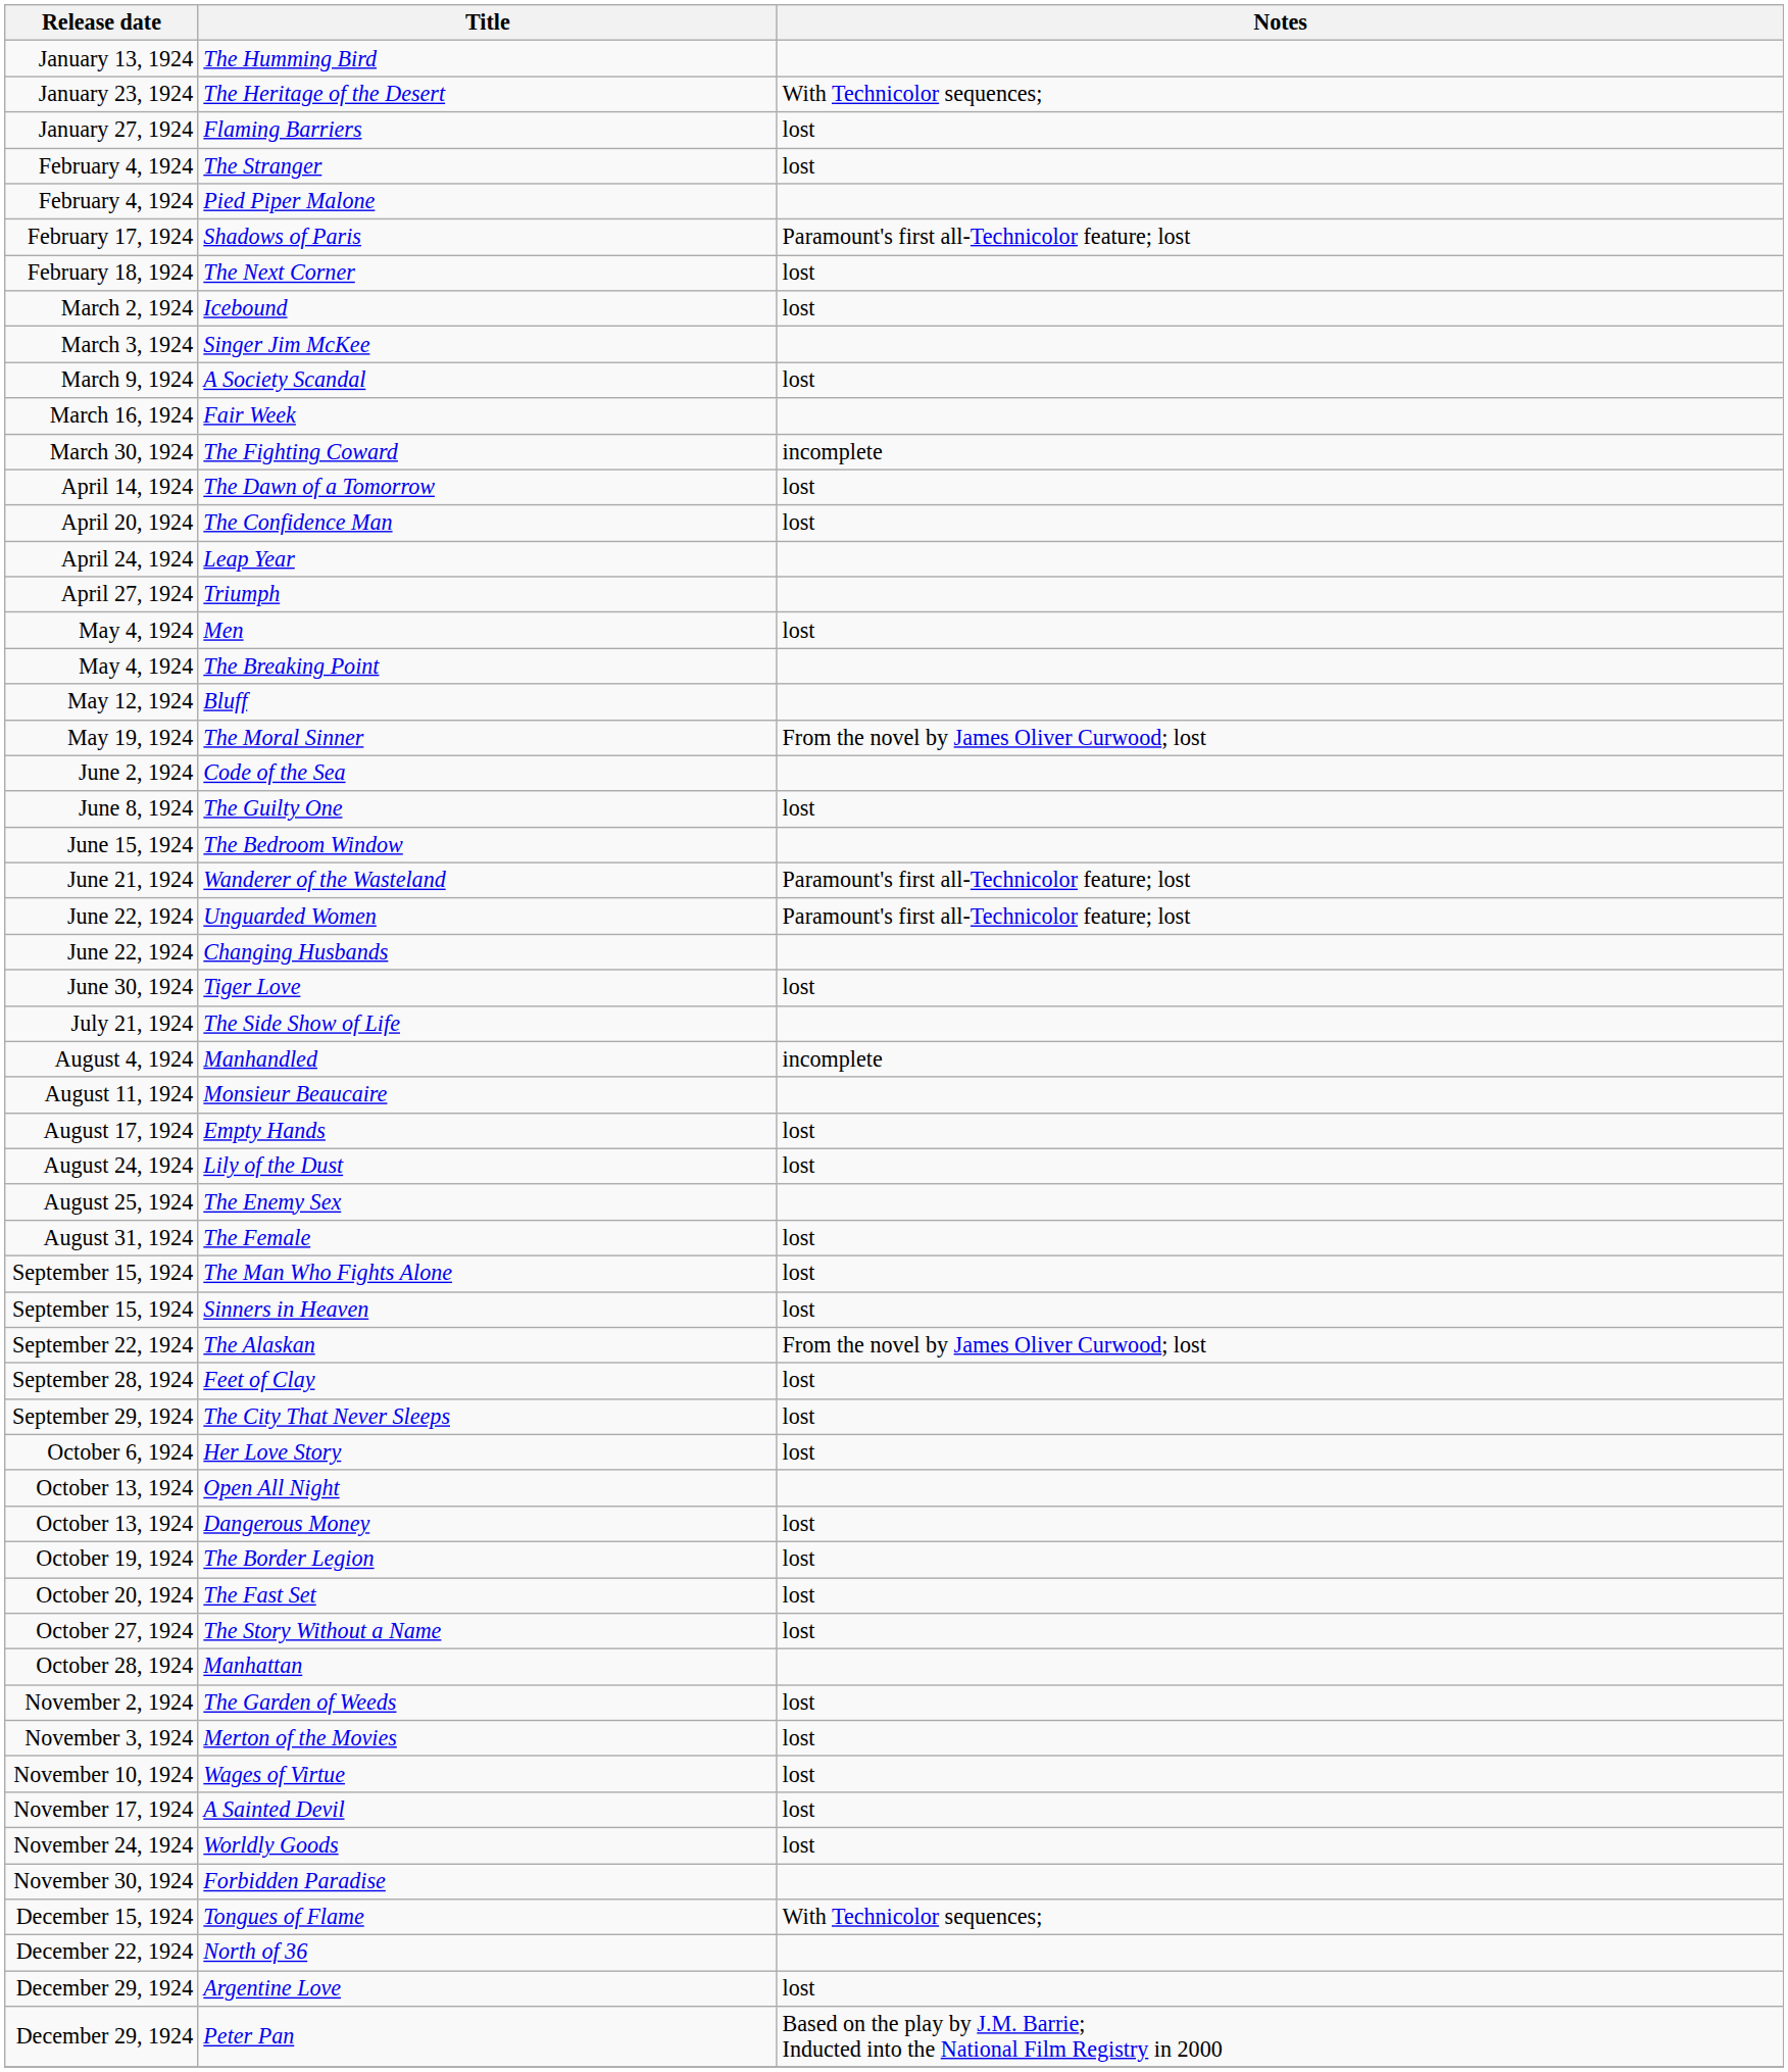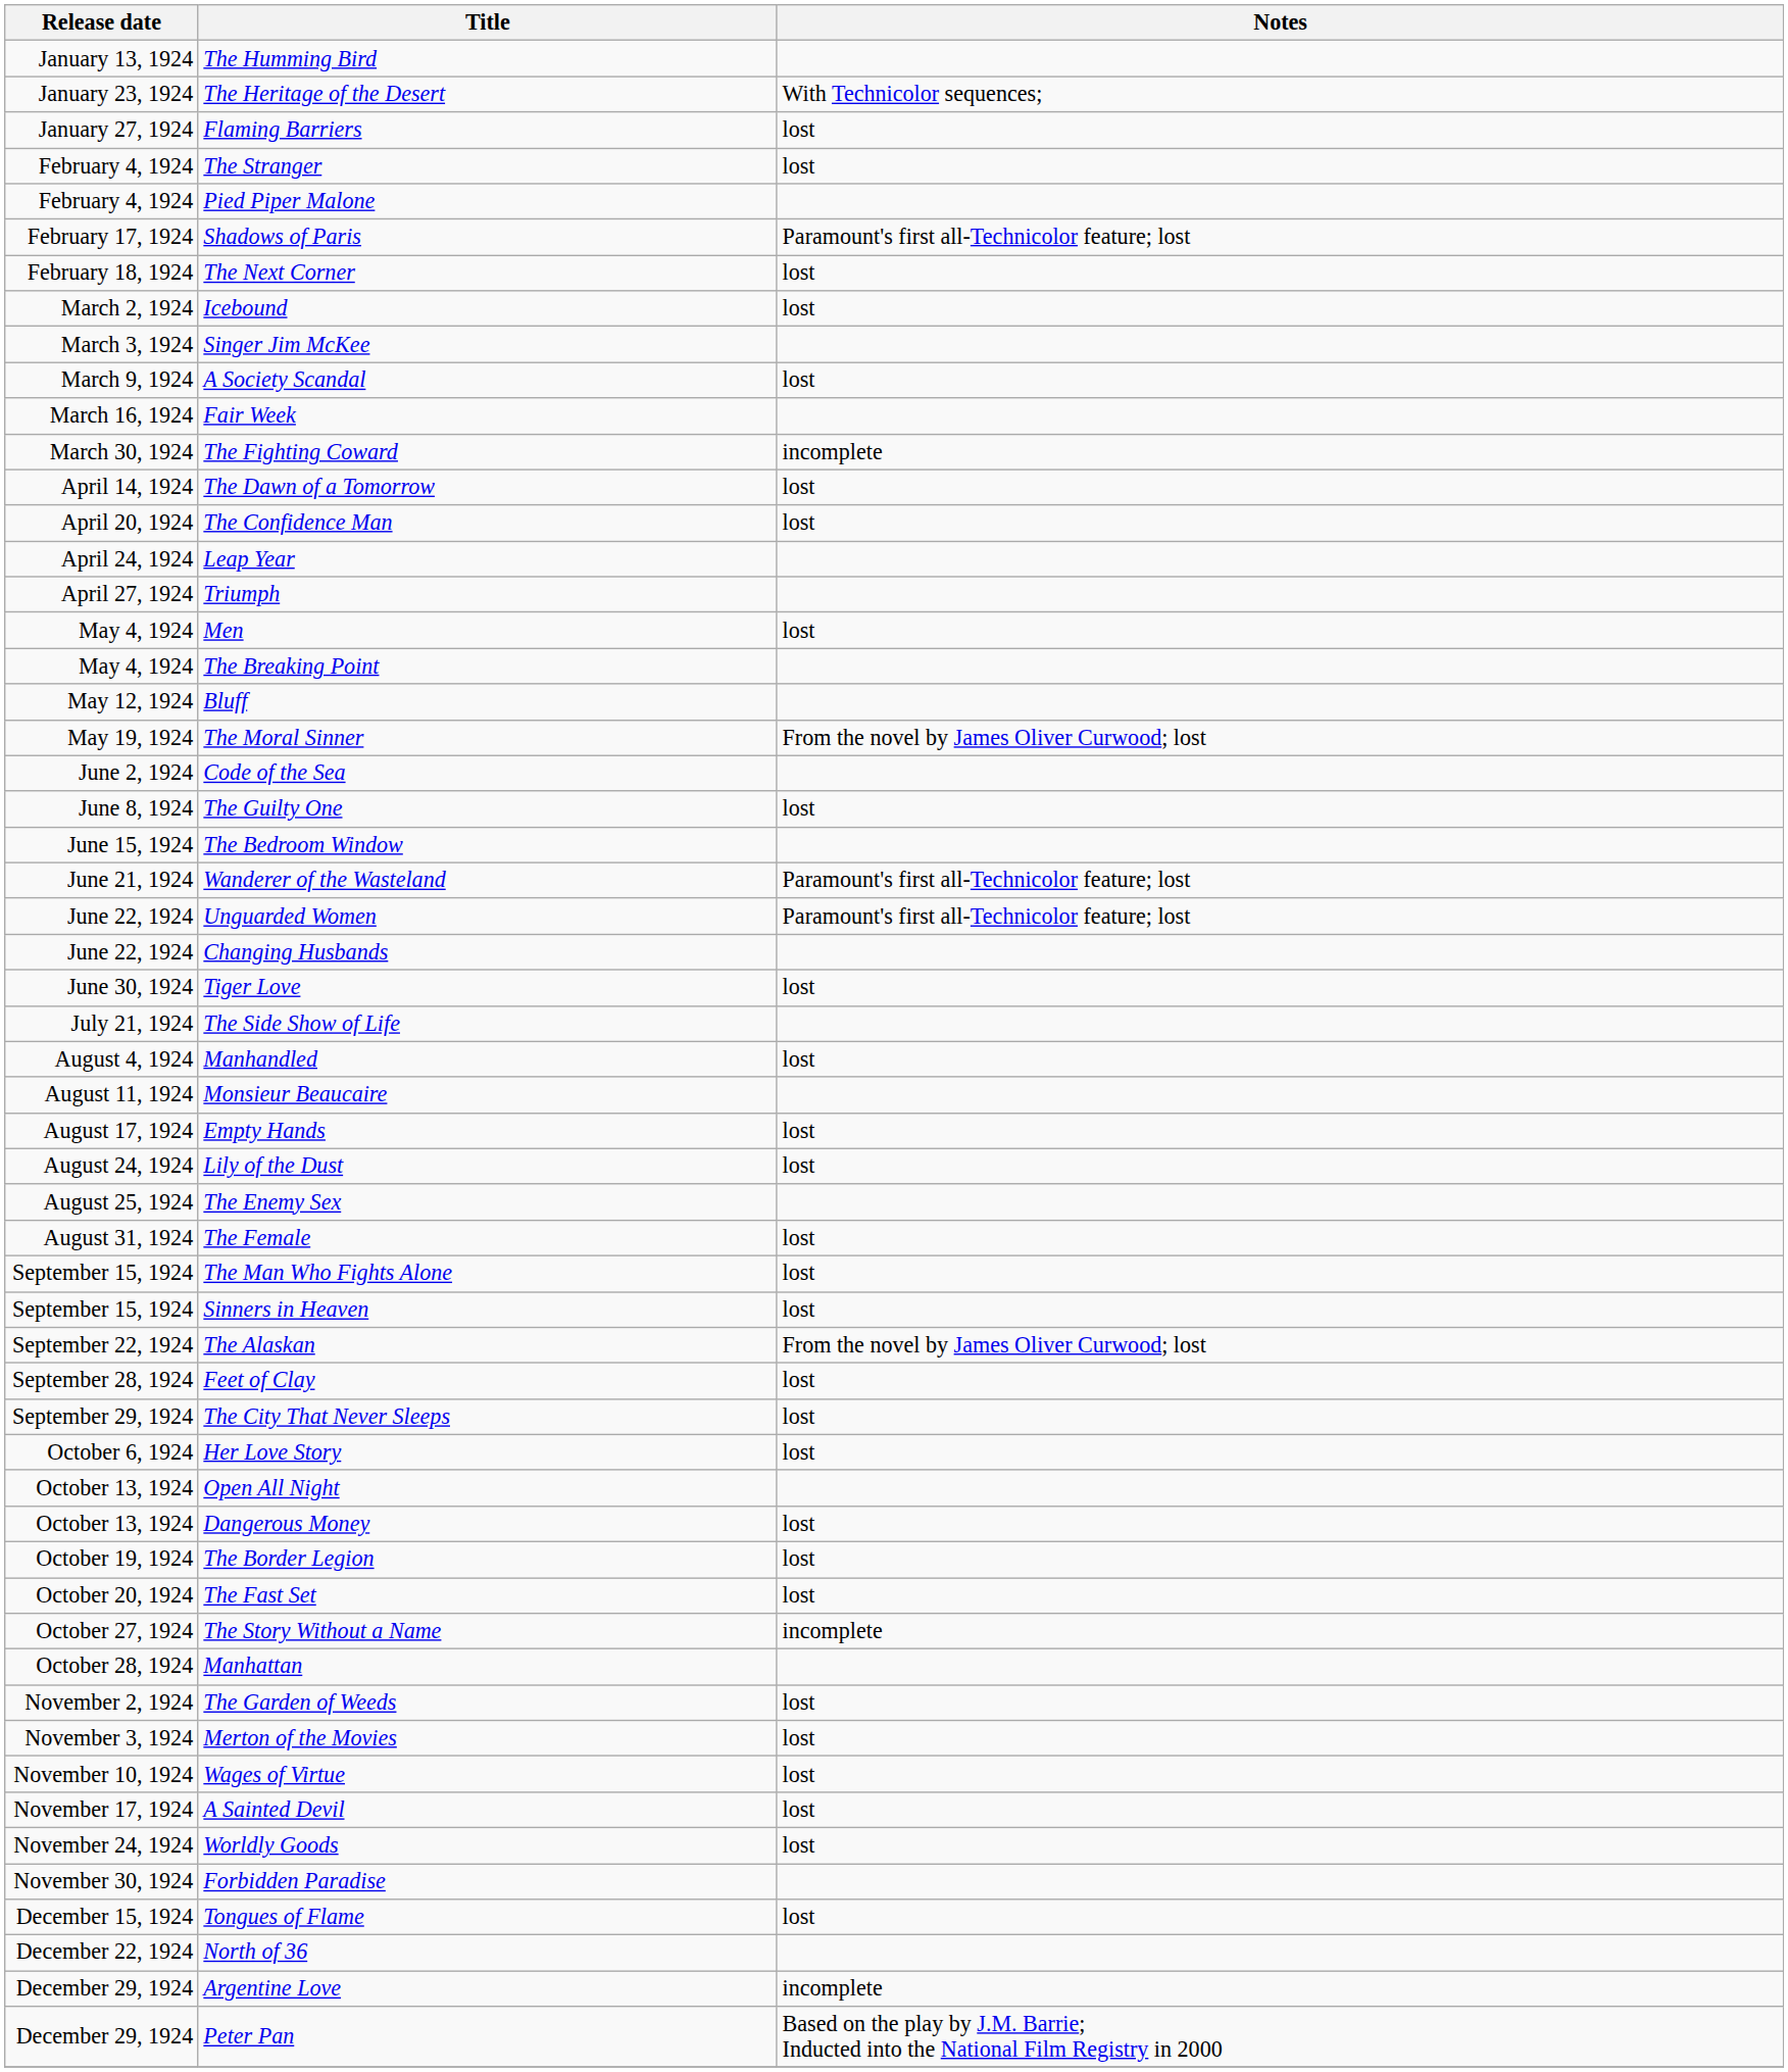 <table class="wikitable sortable" style="width:100%;">
 <tr>
 <th scope="col" style="width:130px;">Release date</th>
 <th>Title</th>
 <th>Notes</th>
 </tr>
 <tr>
 <td style="text-align:right;">January 13, 1924</td>
 <td><em><a href='#'>The Humming Bird</a></em></td>
 <td></td>
 </tr>
 <tr>
 <td style="text-align:right;">January 23, 1924</td>
 <td><em><a href='#'>The Heritage of the Desert</a></em></td>
 <td>With <a href='#'>Technicolor</a> sequences;</td>
 </tr>
 <tr>
 <td style="text-align:right;">January 27, 1924</td>
 <td><em><a href='#'>Flaming Barriers</a></em></td>
 <td>lost</td>
 </tr>
 <tr>
 <td style="text-align:right;">February 4, 1924</td>
 <td><em><a href='#'>The Stranger</a></em></td>
 <td>lost</td>
 </tr>
 <tr>
 <td style="text-align:right;">February 4, 1924</td>
 <td><em><a href='#'>Pied Piper Malone</a></em></td>
 <td></td>
 </tr>
 <tr>
 <td style="text-align:right;">February 17, 1924</td>
 <td><em><a href='#'>Shadows of Paris</a></em></td>
 <td>Paramount's first all-<a href='#'>Technicolor</a> feature; lost</td>
 </tr>
 <tr>
 <td style="text-align:right;">February 18, 1924</td>
 <td><em><a href='#'>The Next Corner</a></em></td>
 <td>lost</td>
 </tr>
 <tr>
 <td style="text-align:right;">March 2, 1924</td>
 <td><em><a href='#'>Icebound</a></em></td>
 <td>lost</td>
 </tr>
 <tr>
 <td style="text-align:right;">March 3, 1924</td>
 <td><em><a href='#'>Singer Jim McKee</a></em></td>
 <td></td>
 </tr>
 <tr>
 <td style="text-align:right;">March 9, 1924</td>
 <td><em><a href='#'>A Society Scandal</a></em></td>
 <td>lost</td>
 </tr>
 <tr>
 <td style="text-align:right;">March 16, 1924</td>
 <td><em><a href='#'>Fair Week</a></em></td>
 <td></td>
 </tr>
 <tr>
 <td style="text-align:right;">March 30, 1924</td>
 <td><em><a href='#'>The Fighting Coward</a></em></td>
 <td>incomplete</td>
 </tr>
 <tr>
 <td style="text-align:right;">April 14, 1924</td>
 <td><em><a href='#'>The Dawn of a Tomorrow</a></em></td>
 <td>lost</td>
 </tr>
 <tr>
 <td style="text-align:right;">April 20, 1924</td>
 <td><em><a href='#'>The Confidence Man</a></em></td>
 <td>lost</td>
 </tr>
 <tr>
 <td style="text-align:right;">April 24, 1924</td>
 <td><em><a href='#'>Leap Year</a></em></td>
 <td></td>
 </tr>
 <tr>
 <td style="text-align:right;">April 27, 1924</td>
 <td><em><a href='#'>Triumph</a></em></td>
 <td></td>
 </tr>
 <tr>
 <td style="text-align:right;">May 4, 1924</td>
 <td><em><a href='#'>Men</a></em></td>
 <td>lost</td>
 </tr>
 <tr>
 <td style="text-align:right;">May 4, 1924</td>
 <td><em><a href='#'>The Breaking Point</a></em></td>
 <td></td>
 </tr>
 <tr>
 <td style="text-align:right;">May 12, 1924</td>
 <td><em><a href='#'>Bluff</a></em></td>
 <td></td>
 </tr>
 <tr>
 <td style="text-align:right;">May 19, 1924</td>
 <td><em><a href='#'>The Moral Sinner</a></em></td>
 <td>From the novel by <a href='#'>James Oliver Curwood</a>; lost</td>
 </tr>
 <tr>
 <td style="text-align:right;">June 2, 1924</td>
 <td><em><a href='#'>Code of the Sea</a></em></td>
 <td></td>
 </tr>
 <tr>
 <td style="text-align:right;">June 8, 1924</td>
 <td><em><a href='#'>The Guilty One</a></em></td>
 <td>lost</td>
 </tr>
 <tr>
 <td style="text-align:right;">June 15, 1924</td>
 <td><em><a href='#'>The Bedroom Window</a></em></td>
 <td></td>
 </tr>
 <tr>
 <td style="text-align:right;">June 21, 1924</td>
 <td><em><a href='#'>Wanderer of the Wasteland</a></em></td>
 <td>Paramount's first all-<a href='#'>Technicolor</a> feature; lost</td>
 </tr>
 <tr>
 <td style="text-align:right;">June 22, 1924</td>
 <td><em><a href='#'>Unguarded Women</a></em></td>
 <td>Paramount's first all-<a href='#'>Technicolor</a> feature; lost</td>
 </tr>
 <tr>
 <td style="text-align:right;">June 22, 1924</td>
 <td><em><a href='#'>Changing Husbands</a></em></td>
 <td></td>
 </tr>
 <tr>
 <td style="text-align:right;">June 30, 1924</td>
 <td><em><a href='#'>Tiger Love</a></em></td>
 <td>lost</td>
 </tr>
 <tr>
 <td style="text-align:right;">July 21, 1924</td>
 <td><em><a href='#'>The Side Show of Life</a></em></td>
 <td></td>
 </tr>
 <tr>
 <td style="text-align:right;">August 4, 1924</td>
 <td><em><a href='#'>Manhandled</a></em></td>
-<td>incomplete</td>
+<td>lost</td>
 </tr>
 <tr>
 <td style="text-align:right;">August 11, 1924</td>
 <td><em><a href='#'>Monsieur Beaucaire</a></em></td>
 <td></td>
 </tr>
 <tr>
 <td style="text-align:right;">August 17, 1924</td>
 <td><em><a href='#'>Empty Hands</a></em></td>
 <td>lost</td>
 </tr>
 <tr>
 <td style="text-align:right;">August 24, 1924</td>
 <td><em><a href='#'>Lily of the Dust</a></em></td>
 <td>lost</td>
 </tr>
 <tr>
 <td style="text-align:right;">August 25, 1924</td>
 <td><em><a href='#'>The Enemy Sex</a></em></td>
 <td></td>
 </tr>
 <tr>
 <td style="text-align:right;">August 31, 1924</td>
 <td><em><a href='#'>The Female</a></em></td>
 <td>lost</td>
 </tr>
 <tr>
 <td style="text-align:right;">September 15, 1924</td>
 <td><em><a href='#'>The Man Who Fights Alone</a></em></td>
 <td>lost</td>
 </tr>
 <tr>
 <td style="text-align:right;">September 15, 1924</td>
 <td><em><a href='#'>Sinners in Heaven</a></em></td>
 <td>lost</td>
 </tr>
 <tr>
 <td style="text-align:right;">September 22, 1924</td>
 <td><em><a href='#'>The Alaskan</a></em></td>
 <td>From the novel by <a href='#'>James Oliver Curwood</a>; lost</td>
 </tr>
 <tr>
 <td style="text-align:right;">September 28, 1924</td>
 <td><em><a href='#'>Feet of Clay</a></em></td>
 <td>lost</td>
 </tr>
 <tr>
 <td style="text-align:right;">September 29, 1924</td>
 <td><em><a href='#'>The City That Never Sleeps</a></em></td>
 <td>lost</td>
 </tr>
 <tr>
 <td style="text-align:right;">October 6, 1924</td>
 <td><em><a href='#'>Her Love Story</a></em></td>
 <td>lost</td>
 </tr>
 <tr>
 <td style="text-align:right;">October 13, 1924</td>
 <td><em><a href='#'>Open All Night</a></em></td>
 <td></td>
 </tr>
 <tr>
 <td style="text-align:right;">October 13, 1924</td>
 <td><em><a href='#'>Dangerous Money</a></em></td>
 <td>lost</td>
 </tr>
 <tr>
 <td style="text-align:right;">October 19, 1924</td>
 <td><em><a href='#'>The Border Legion</a></em></td>
 <td>lost</td>
 </tr>
 <tr>
 <td style="text-align:right;">October 20, 1924</td>
 <td><em><a href='#'>The Fast Set</a></em></td>
 <td>lost</td>
 </tr>
 <tr>
 <td style="text-align:right;">October 27, 1924</td>
 <td><em><a href='#'>The Story Without a Name</a></em></td>
-<td>lost</td>
+<td>incomplete</td>
 </tr>
 <tr>
 <td style="text-align:right;">October 28, 1924</td>
 <td><em><a href='#'>Manhattan</a></em></td>
 <td></td>
 </tr>
 <tr>
 <td style="text-align:right;">November 2, 1924</td>
 <td><em><a href='#'>The Garden of Weeds</a></em></td>
 <td>lost</td>
 </tr>
 <tr>
 <td style="text-align:right;">November 3, 1924</td>
 <td><em><a href='#'>Merton of the Movies</a></em></td>
 <td>lost</td>
 </tr>
 <tr>
 <td style="text-align:right;">November 10, 1924</td>
 <td><em><a href='#'>Wages of Virtue</a></em></td>
 <td>lost</td>
 </tr>
 <tr>
 <td style="text-align:right;">November 17, 1924</td>
 <td><em><a href='#'>A Sainted Devil</a></em></td>
 <td>lost</td>
 </tr>
 <tr>
 <td style="text-align:right;">November 24, 1924</td>
 <td><em><a href='#'>Worldly Goods</a></em></td>
 <td>lost</td>
 </tr>
 <tr>
 <td style="text-align:right;">November 30, 1924</td>
 <td><em><a href='#'>Forbidden Paradise</a></em></td>
 <td></td>
 </tr>
 <tr>
 <td style="text-align:right;">December 15, 1924</td>
 <td><em><a href='#'>Tongues of Flame</a></em></td>
-<td>With <a href='#'>Technicolor</a> sequences;</td>
+<td>lost</td>
 </tr>
 <tr>
 <td style="text-align:right;">December 22, 1924</td>
 <td><em><a href='#'>North of 36</a></em></td>
 <td></td>
 </tr>
 <tr>
 <td style="text-align:right;">December 29, 1924</td>
 <td><em><a href='#'>Argentine Love</a></em></td>
-<td>lost</td>
+<td>incomplete</td>
 </tr>
 <tr>
 <td style="text-align:right;">December 29, 1924</td>
 <td><em><a href='#'>Peter Pan</a></em></td>
 <td>Based on the play by <a href='#'>J.M. Barrie</a>;<br>Inducted into the <a href='#'>National Film Registry</a> in 2000</td>
 </tr>
 <tr>
 </tr>
 </table>
